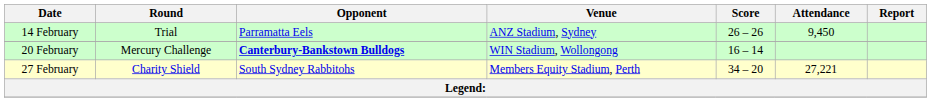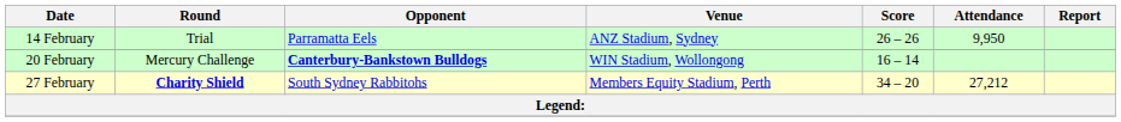 <table class="wikitable" style="font-size:100%;" width="100%">
 <tr>
 <th>Date</th>
 <th>Round</th>
 <th>Opponent</th>
 <th>Venue</th>
 <th>Score</th>
 <th>Attendance</th>
 <th>Report</th>
 </tr>
 <tr bgcolor=#CCFFCC>
 <td style="text-align:center;">14 February</td>
 <td style="text-align:center;">Trial</td>
 <td> <a href='#'>Parramatta Eels</a></td>
 <td><a href='#'>ANZ Stadium</a>, <a href='#'>Sydney</a></td>
 <td style="text-align:center;">26 – 26</td>
-<td style="text-align:center;">9,450</td>
+<td style="text-align:center;">9,950</td>
 <td style="text-align:center;"></td>
 </tr>
 <tr bgcolor=#CCFFCC||style="text-align:center;"|>
 </tr>
 <tr bgcolor=#CCFFCC>
 <td style="text-align:center;">20 February</td>
 <td style="text-align:center;">Mercury Challenge</td>
 <td><strong> <a href='#'>Canterbury-Bankstown Bulldogs</a></strong></td>
 <td><a href='#'>WIN Stadium</a>, <a href='#'>Wollongong</a></td>
 <td style="text-align:center;">16 – 14</td>
 <td></td>
 <td style="text-align:center;"></td>
 </tr>
 <tr bgcolor=#FFFFCC>
 <td style="text-align:center;">27 February</td>
-<td style="text-align:center;"><a href='#'>Charity Shield</a></td>
+<td style="text-align:center;"><strong><a href='#'>Charity Shield</a></strong></td>
 <td> <a href='#'>South Sydney Rabbitohs</a></td>
 <td><a href='#'>Members Equity Stadium</a>, <a href='#'>Perth</a></td>
 <td style="text-align:center;">34 – 20</td>
-<td style="text-align:center;">27,221</td>
+<td style="text-align:center;">27,212</td>
 <td style="text-align:center;"></td>
 </tr>
 <tr>
 <th colspan="11"><strong>Legend</strong>:   </th>
 </tr>
 <tr>
 </tr>
 </table>
